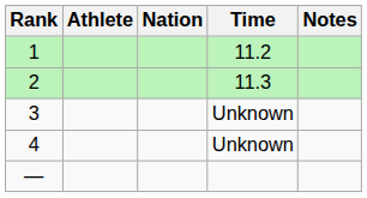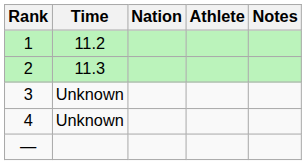 <table class="wikitable sortable">
 <tr>
 <th>Rank</th>
+<th>Time</th>
+<th>Nation</th>
 <th>Athlete</th>
-<th>Nation</th>
-<th>Time</th>
 <th>Notes</th>
 </tr>
 <tr style="background:#bbf3bb;">
 <td align=center>1</td>
+<td align=center>11.2</td>
 <td></td>
 <td></td>
-<td align=center>11.2</td>
 <td align=center></td>
 </tr>
 <tr style="background:#bbf3bb;">
 <td align=center>2</td>
+<td align=center>11.3</td>
 <td></td>
 <td></td>
-<td align=center>11.3</td>
 <td align=center></td>
 </tr>
 <tr>
 <td align=center>3</td>
+<td align=center>Unknown</td>
 <td></td>
 <td></td>
-<td align=center>Unknown</td>
 <td></td>
 </tr>
 <tr>
 <td align=center>4</td>
+<td align=center>Unknown</td>
 <td></td>
 <td></td>
-<td align=center>Unknown</td>
 <td></td>
 </tr>
 <tr>
 <td align=center>—</td>
+<td align=center></td>
 <td></td>
 <td></td>
-<td align=center></td>
 <td></td>
 </tr>
 </table>
